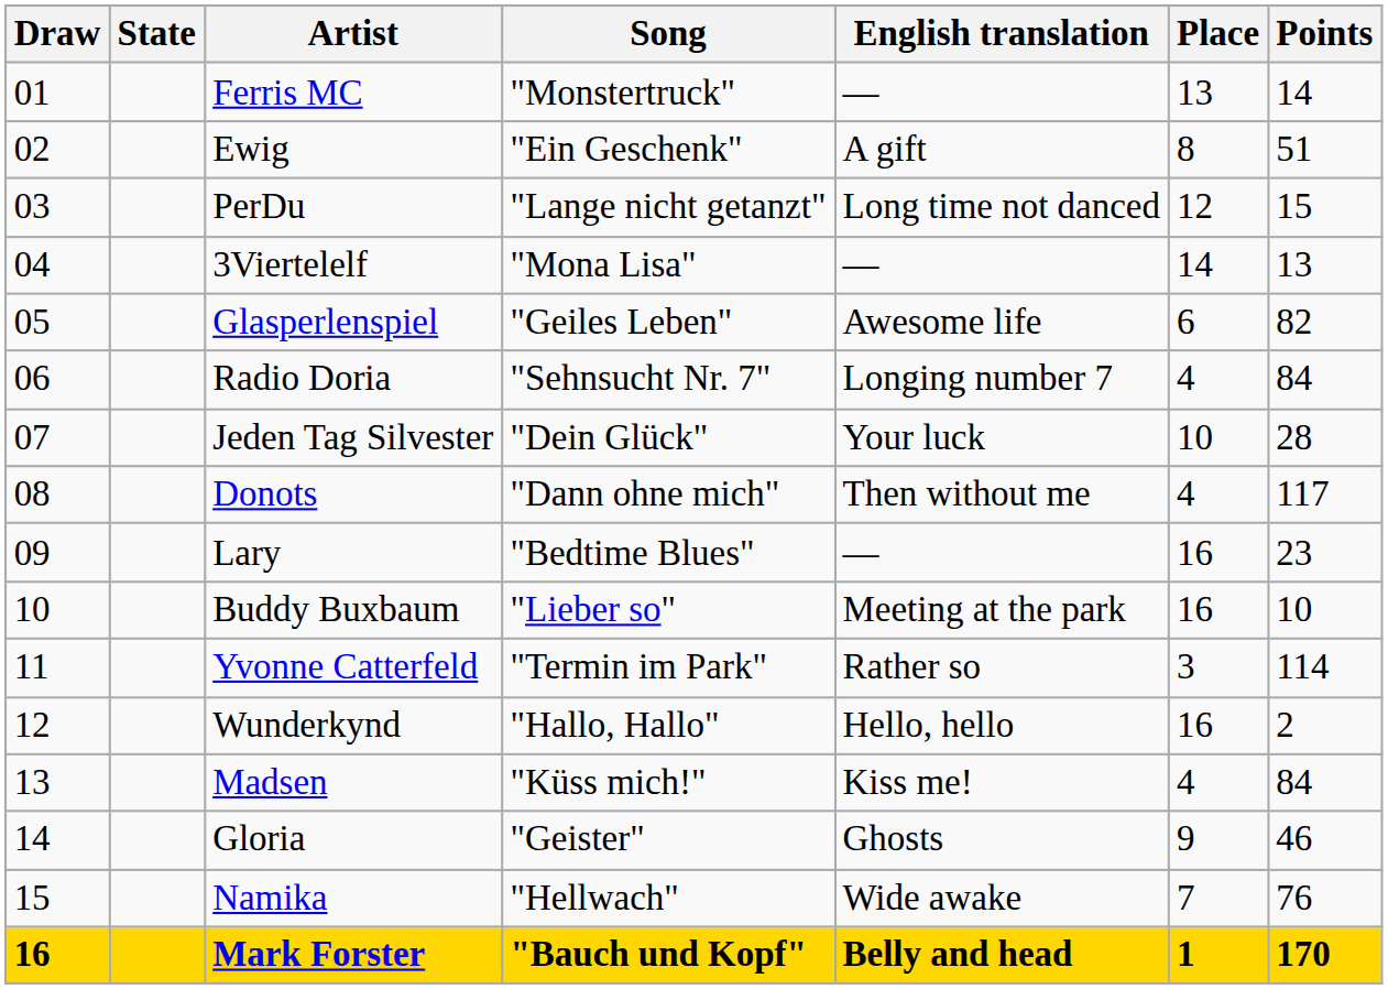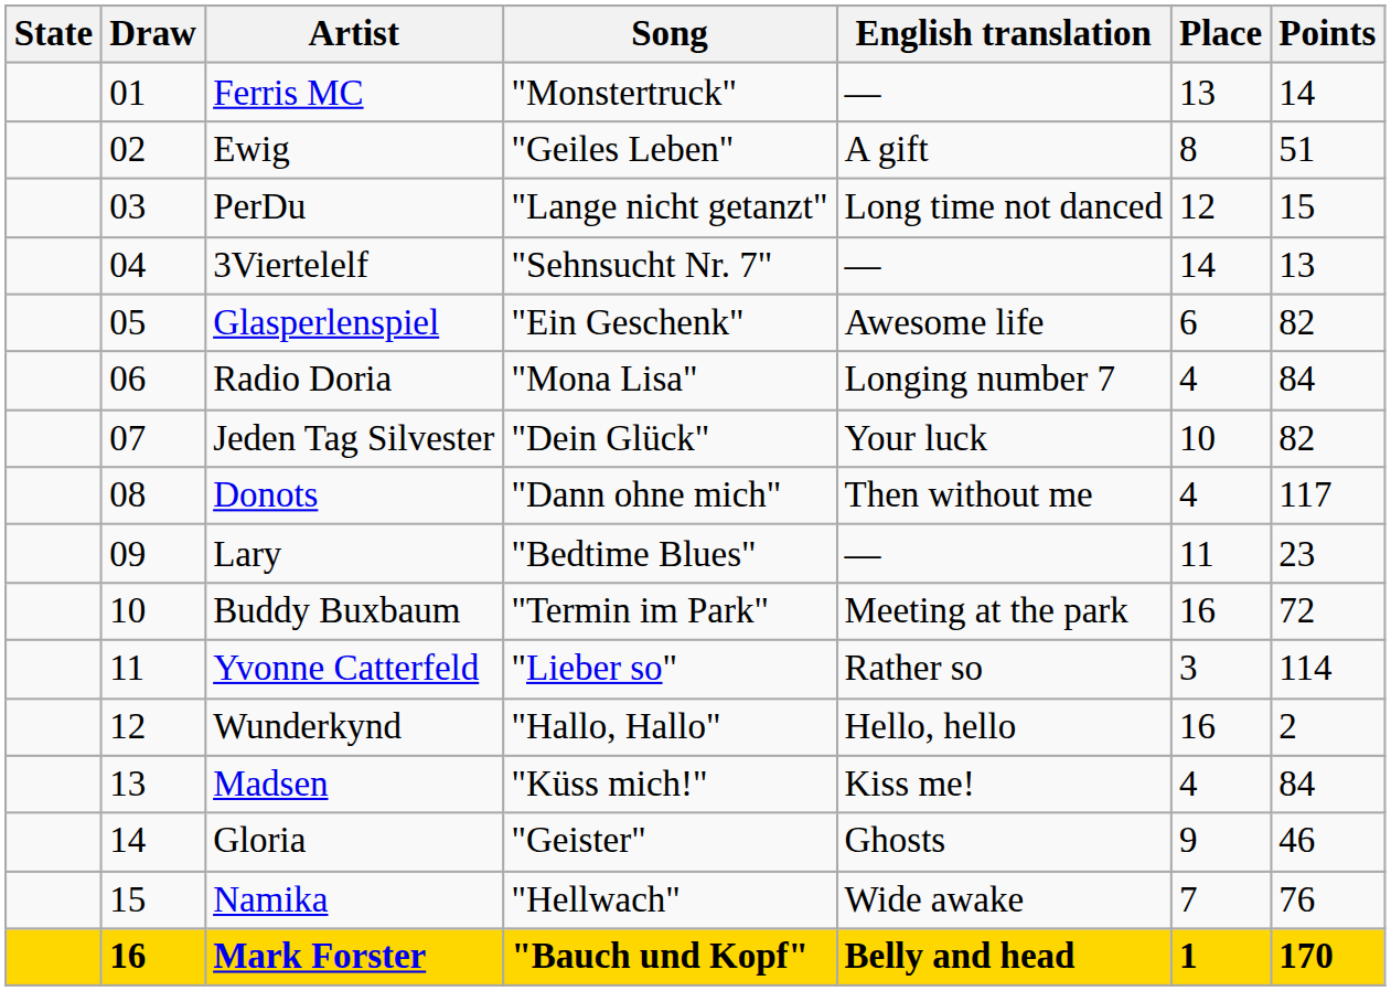 <table class="sortable wikitable">
 <tr>
+<th>State</th>
 <th>Draw</th>
-<th>State</th>
 <th>Artist</th>
 <th>Song</th>
 <th>English translation</th>
 <th>Place</th>
 <th>Points</th>
 </tr>
 <tr>
+<td></td>
 <td>01</td>
-<td></td>
 <td><a href='#'>Ferris MC</a></td>
 <td>"Monstertruck"</td>
 <td>—</td>
 <td>13</td>
 <td>14</td>
 </tr>
 <tr>
+<td></td>
 <td>02</td>
-<td></td>
 <td>Ewig</td>
-<td>"Ein Geschenk"</td>
+<td>"Geiles Leben"</td>
 <td>A gift</td>
 <td>8</td>
 <td>51</td>
 </tr>
 <tr>
+<td></td>
 <td>03</td>
-<td></td>
 <td>PerDu</td>
 <td>"Lange nicht getanzt"</td>
 <td>Long time not danced</td>
 <td>12</td>
 <td>15</td>
 </tr>
 <tr>
+<td></td>
 <td>04</td>
-<td></td>
 <td>3Viertelelf</td>
-<td>"Mona Lisa"</td>
+<td>"Sehnsucht Nr. 7"</td>
 <td>—</td>
 <td>14</td>
 <td>13</td>
 </tr>
 <tr>
+<td></td>
 <td>05</td>
-<td></td>
 <td><a href='#'>Glasperlenspiel</a></td>
-<td>"Geiles Leben"</td>
+<td>"Ein Geschenk"</td>
 <td>Awesome life</td>
 <td>6</td>
 <td>82</td>
 </tr>
 <tr>
+<td></td>
 <td>06</td>
-<td></td>
 <td>Radio Doria</td>
-<td>"Sehnsucht Nr. 7"</td>
+<td>"Mona Lisa"</td>
 <td>Longing number 7</td>
 <td>4</td>
 <td>84</td>
 </tr>
 <tr>
+<td></td>
 <td>07</td>
-<td></td>
 <td>Jeden Tag Silvester</td>
 <td>"Dein Glück"</td>
 <td>Your luck</td>
 <td>10</td>
-<td>28</td>
+<td>82</td>
 </tr>
 <tr>
+<td></td>
 <td>08</td>
-<td></td>
 <td><a href='#'>Donots</a></td>
 <td>"Dann ohne mich"</td>
 <td>Then without me</td>
 <td>4</td>
 <td>117</td>
 </tr>
 <tr>
+<td></td>
 <td>09</td>
-<td></td>
 <td>Lary</td>
 <td>"Bedtime Blues"</td>
 <td>—</td>
-<td>16</td>
+<td>11</td>
 <td>23</td>
 </tr>
 <tr>
+<td></td>
 <td>10</td>
-<td></td>
 <td>Buddy Buxbaum</td>
-<td>"<a href='#'>Lieber so</a>"</td>
+<td>"Termin im Park"</td>
 <td>Meeting at the park</td>
 <td>16</td>
-<td>10</td>
+<td>72</td>
 </tr>
 <tr>
+<td></td>
 <td>11</td>
-<td></td>
 <td><a href='#'>Yvonne Catterfeld</a></td>
-<td>"Termin im Park"</td>
+<td>"<a href='#'>Lieber so</a>"</td>
 <td>Rather so</td>
 <td>3</td>
 <td>114</td>
 </tr>
 <tr>
+<td></td>
 <td>12</td>
-<td></td>
 <td>Wunderkynd</td>
 <td>"Hallo, Hallo"</td>
 <td>Hello, hello</td>
 <td>16</td>
 <td>2</td>
 </tr>
 <tr>
+<td></td>
 <td>13</td>
-<td></td>
 <td><a href='#'>Madsen</a></td>
 <td>"Küss mich!"</td>
 <td>Kiss me!</td>
 <td>4</td>
 <td>84</td>
 </tr>
 <tr>
+<td></td>
 <td>14</td>
-<td></td>
 <td>Gloria</td>
 <td>"Geister"</td>
 <td>Ghosts</td>
 <td>9</td>
 <td>46</td>
 </tr>
 <tr>
+<td></td>
 <td>15</td>
-<td></td>
 <td><a href='#'>Namika</a></td>
 <td>"Hellwach"</td>
 <td>Wide awake</td>
 <td>7</td>
 <td>76</td>
 </tr>
 <tr style="font-weight: bold; background: gold;">
+<td></td>
 <td>16</td>
-<td></td>
 <td><a href='#'>Mark Forster</a></td>
 <td>"Bauch und Kopf"</td>
 <td>Belly and head</td>
 <td>1</td>
 <td>170</td>
 </tr>
 </table>
